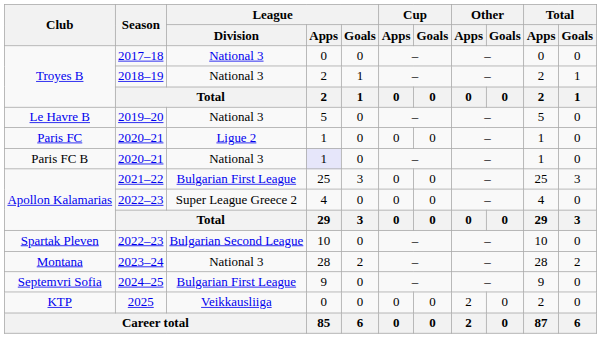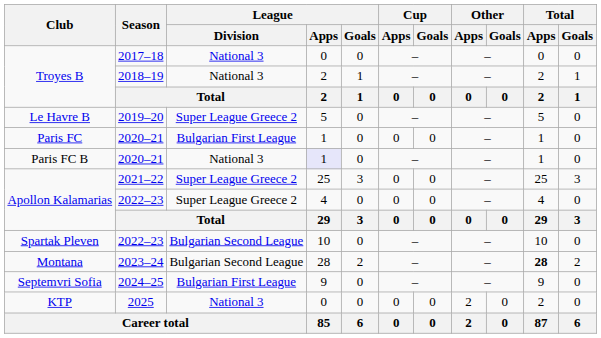 <table class="wikitable" style="text-align:center">
 <tr>
 <th rowspan="2">Club</th>
 <th rowspan="2">Season</th>
 <th colspan="3">League</th>
 <th colspan="2">Cup</th>
 <th colspan="2">Other</th>
 <th colspan="2">Total</th>
 </tr>
 <tr>
 <th>Division</th>
 <th>Apps</th>
 <th>Goals</th>
 <th>Apps</th>
 <th>Goals</th>
 <th>Apps</th>
 <th>Goals</th>
 <th>Apps</th>
 <th>Goals</th>
 </tr>
 <tr>
 <td rowspan=3><a href='#'>Troyes B</a></td>
 <td><a href='#'>2017–18</a></td>
 <td><a href='#'>National 3</a></td>
 <td>0</td>
 <td>0</td>
 <td colspan=2>–</td>
 <td colspan=2>–</td>
 <td>0</td>
 <td>0</td>
 </tr>
 <tr>
 <td><a href='#'>2018–19</a></td>
 <td>National 3</td>
 <td>2</td>
 <td>1</td>
 <td colspan=2>–</td>
 <td colspan=2>–</td>
 <td>2</td>
 <td>1</td>
 </tr>
 <tr>
 <th colspan=2>Total</th>
 <th>2</th>
 <th>1</th>
 <th>0</th>
 <th>0</th>
 <th>0</th>
 <th>0</th>
 <th>2</th>
 <th>1</th>
 </tr>
 <tr>
 <td><a href='#'>Le Havre B</a></td>
 <td><a href='#'>2019–20</a></td>
-<td>National 3</td>
+<td><a href='#'>Super League Greece 2</a></td>
 <td>5</td>
 <td>0</td>
 <td colspan=2>–</td>
 <td colspan=2>–</td>
 <td>5</td>
 <td>0</td>
 </tr>
 <tr>
 <td><a href='#'>Paris FC</a></td>
 <td><a href='#'>2020–21</a></td>
-<td><a href='#'>Ligue 2</a></td>
+<td><a href='#'>Bulgarian First League</a></td>
 <td>1</td>
 <td>0</td>
 <td>0</td>
 <td>0</td>
 <td colspan=2>–</td>
 <td>1</td>
 <td>0</td>
 </tr>
 <tr>
 <td>Paris FC B</td>
 <td><a href='#'>2020–21</a></td>
 <td>National 3</td>
 <td style="background: lavender;">1</td>
 <td>0</td>
 <td colspan=2>–</td>
 <td colspan=2>–</td>
 <td>1</td>
 <td>0</td>
 </tr>
 <tr>
 <td rowspan=3><a href='#'>Apollon Kalamarias</a></td>
 <td><a href='#'>2021–22</a></td>
-<td><a href='#'>Bulgarian First League</a></td>
+<td><a href='#'>Super League Greece 2</a></td>
 <td>25</td>
 <td>3</td>
 <td>0</td>
 <td>0</td>
 <td colspan=2>–</td>
 <td>25</td>
 <td>3</td>
 </tr>
 <tr>
 <td><a href='#'>2022–23</a></td>
 <td>Super League Greece 2</td>
 <td>4</td>
 <td>0</td>
 <td>0</td>
 <td>0</td>
 <td colspan=2>–</td>
 <td>4</td>
 <td>0</td>
 </tr>
 <tr>
 <th colspan=2>Total</th>
 <th>29</th>
 <th>3</th>
 <th>0</th>
 <th>0</th>
 <th>0</th>
 <th>0</th>
 <th>29</th>
 <th>3</th>
 </tr>
 <tr>
 <td><a href='#'>Spartak Pleven</a></td>
 <td><a href='#'>2022–23</a></td>
 <td><a href='#'>Bulgarian Second League</a></td>
 <td>10</td>
 <td>0</td>
 <td colspan=2>–</td>
 <td colspan=2>–</td>
 <td>10</td>
 <td>0</td>
 </tr>
 <tr>
 <td><a href='#'>Montana</a></td>
 <td><a href='#'>2023–24</a></td>
-<td>National 3</td>
+<td>Bulgarian Second League</td>
 <td>28</td>
 <td>2</td>
 <td colspan=2>–</td>
 <td colspan=2>–</td>
-<td>28</td>
+<td><strong>28</strong></td>
 <td>2</td>
 </tr>
 <tr>
 <td><a href='#'>Septemvri Sofia</a></td>
 <td><a href='#'>2024–25</a></td>
 <td><a href='#'>Bulgarian First League</a></td>
 <td>9</td>
 <td>0</td>
 <td colspan=2>–</td>
 <td colspan=2>–</td>
 <td>9</td>
 <td>0</td>
 </tr>
 <tr>
 <td><a href='#'>KTP</a></td>
 <td><a href='#'>2025</a></td>
-<td><a href='#'>Veikkausliiga</a></td>
+<td><a href='#'>National 3</a></td>
 <td>0</td>
 <td>0</td>
 <td>0</td>
 <td>0</td>
 <td>2</td>
 <td>0</td>
 <td>2</td>
 <td>0</td>
 </tr>
 <tr>
 <th colspan="3">Career total</th>
 <th>85</th>
 <th>6</th>
 <th>0</th>
 <th>0</th>
 <th>2</th>
 <th>0</th>
 <th>87</th>
 <th>6</th>
 </tr>
 </table>
